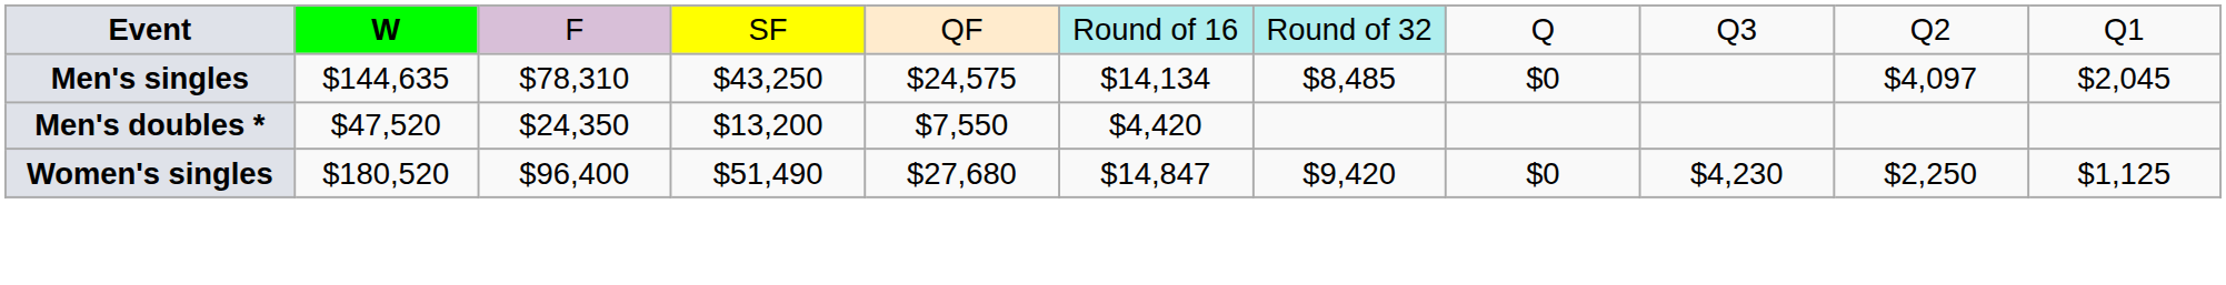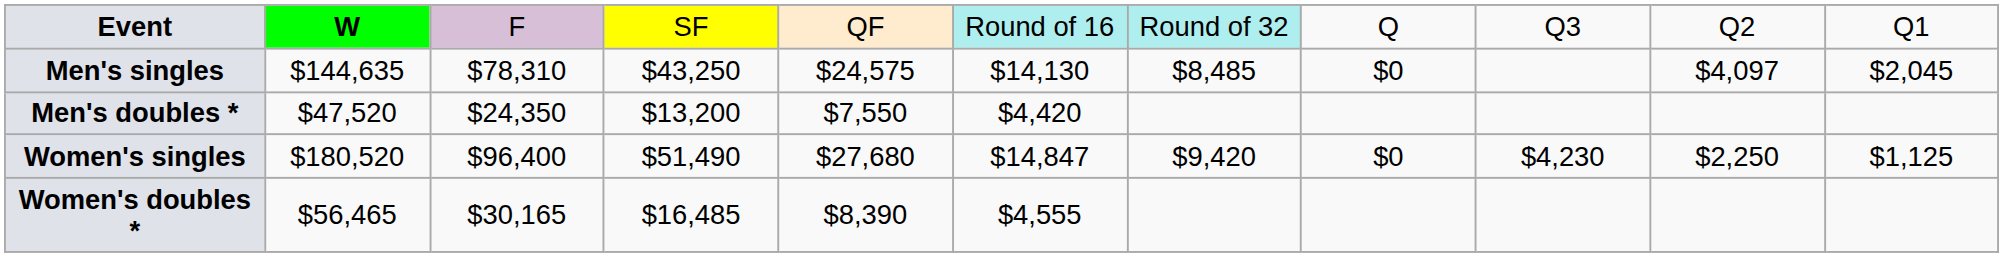 <table class=wikitable style=font-size:90%;text-align:center>
 <tr>
 <td style="width:130px; background:#dfe2e9;"><strong>Event</strong></td>
 <td style="width:80px; background:lime;"><strong>W</strong></td>
 <td style="width:85px; background:thistle;">F</td>
 <td style="width:85px; background:#ff0;">SF</td>
 <td style="width:85px; background:#ffebcd;">QF</td>
 <td style="width:85px; background:#afeeee;">Round of 16</td>
 <td style="width:85px; background:#afeeee;">Round of 32</td>
 <td width=85>Q</td>
 <td width=85>Q3</td>
 <td width=85>Q2</td>
 <td width=85>Q1</td>
 </tr>
 <tr>
 <td style="background:#dfe2e9;"><strong>Men's singles</strong></td>
 <td>$144,635</td>
 <td>$78,310</td>
 <td>$43,250</td>
 <td>$24,575</td>
-<td>$14,134</td>
+<td>$14,130</td>
 <td>$8,485</td>
 <td>$0</td>
 <td></td>
 <td>$4,097</td>
 <td>$2,045</td>
 </tr>
 <tr>
 <td style="background:#dfe2e9;"><strong>Men's doubles *</strong></td>
 <td>$47,520</td>
 <td>$24,350</td>
 <td>$13,200</td>
 <td>$7,550</td>
 <td>$4,420</td>
 <td></td>
 <td></td>
 <td></td>
 <td></td>
 <td></td>
 </tr>
 <tr>
 <td style="background:#dfe2e9;"><strong>Women's singles</strong></td>
 <td>$180,520</td>
 <td>$96,400</td>
 <td>$51,490</td>
 <td>$27,680</td>
 <td>$14,847</td>
 <td>$9,420</td>
 <td>$0</td>
 <td>$4,230</td>
 <td>$2,250</td>
 <td>$1,125</td>
 </tr>
+<tr>
+<td style="background:#dfe2e9;"><strong>Women's doubles *</strong></td>
+<td>$56,465</td>
+<td>$30,165</td>
+<td>$16,485</td>
+<td>$8,390</td>
+<td>$4,555</td>
+<td></td>
+<td></td>
+<td></td>
+<td></td>
+<td></td>
+</tr>
 </table>
